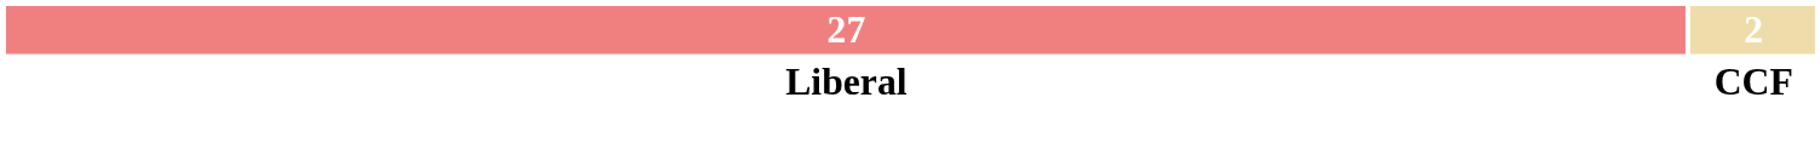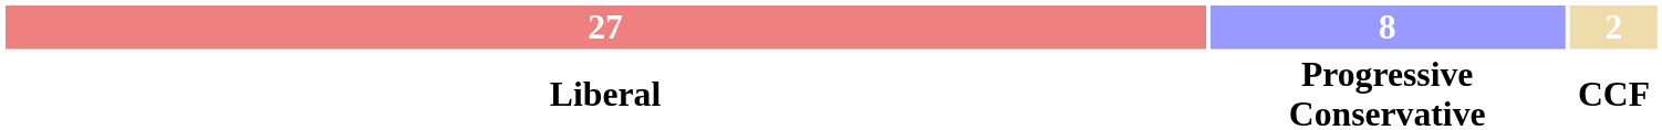 <table style="width:60%; text-align:center;">
 <tr style="color:white;">
 <td style="background:#F08080; width:72.97%;"><strong>27</strong></td>
+<td style="background:#9999FF; width:21.62%;"><strong>8</strong></td>
 <td style="background:#EEDDAA; width:5.41%;"><strong>2</strong></td>
 </tr>
 <tr>
 <td><span><strong>Liberal</strong></span></td>
+<td><span><strong>Progressive Conservative</strong></span></td>
 <td><span><strong>CCF</strong></span></td>
 </tr>
 </table>
